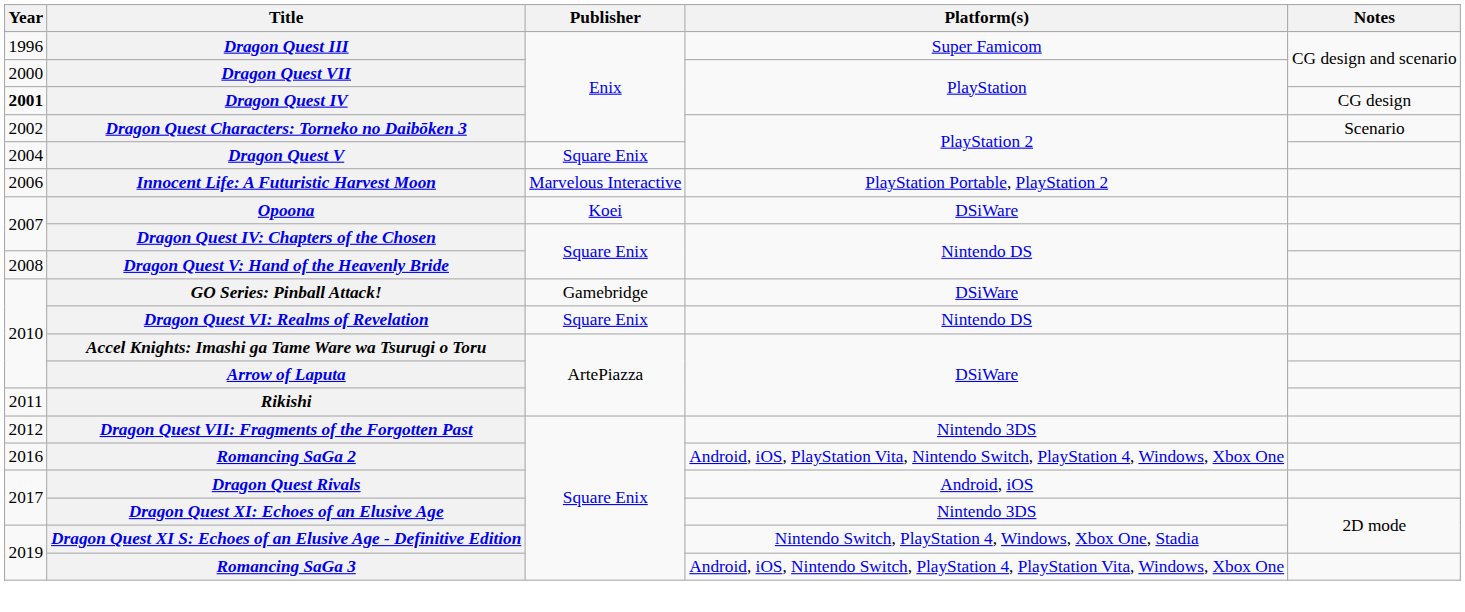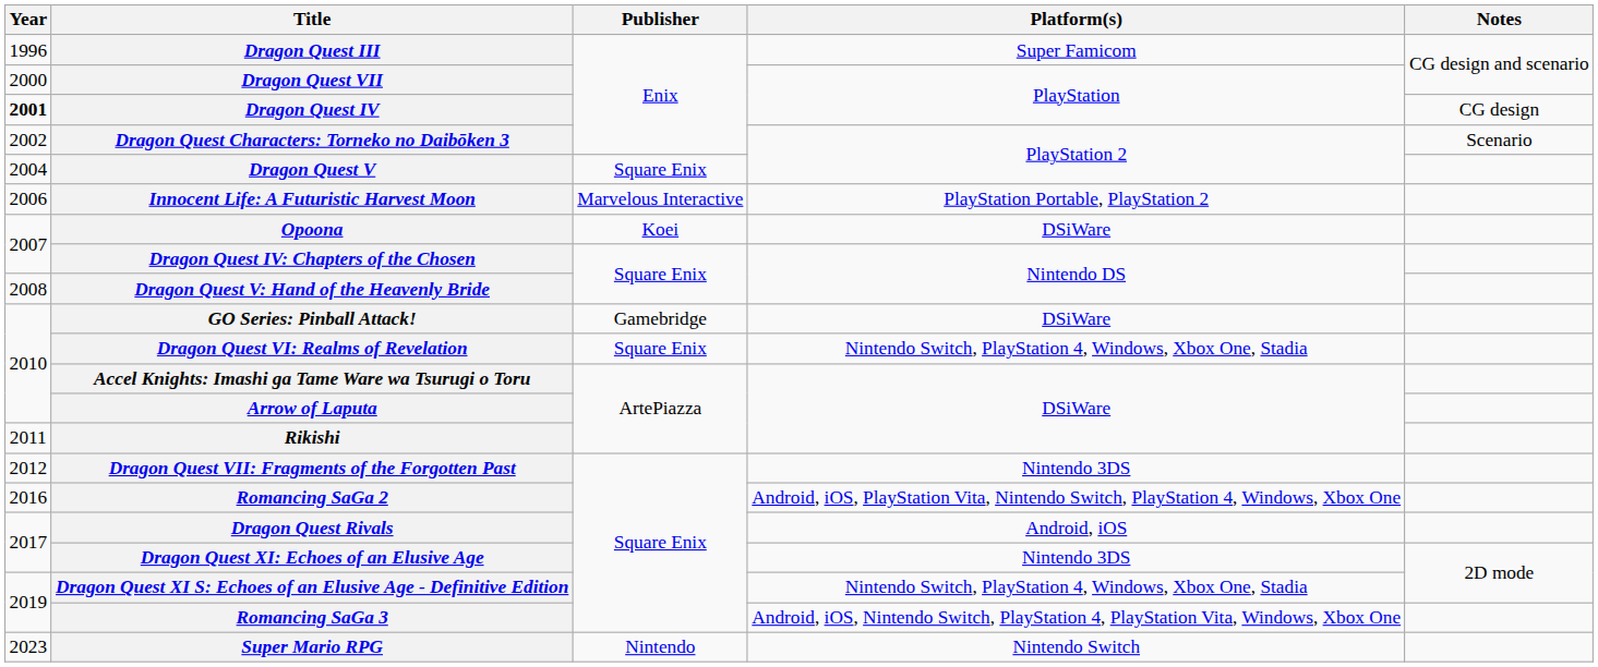 <table class="wikitable sortable plainrowheaders" style="text-align: center;">
 <tr>
 <th scope="col">Year</th>
 <th scope="col">Title</th>
 <th scope="col">Publisher</th>
 <th scope="col">Platform(s)</th>
 <th scope="col">Notes</th>
 </tr>
 <tr>
 <td>1996</td>
 <th><em><a href='#'>Dragon Quest III</a></em></th>
 <td rowspan="4"><a href='#'>Enix</a></td>
 <td><a href='#'>Super Famicom</a></td>
 <td rowspan="2">CG design and scenario</td>
 </tr>
 <tr>
 <td>2000</td>
 <th><em><a href='#'>Dragon Quest VII</a></em></th>
 <td rowspan="2"><a href='#'>PlayStation</a></td>
 </tr>
 <tr>
 <td><strong>2001</strong></td>
 <th><em><a href='#'>Dragon Quest IV</a></em></th>
 <td>CG design</td>
 </tr>
 <tr>
 <td>2002</td>
 <th><em><a href='#'>Dragon Quest Characters: Torneko no Daibōken 3</a></em></th>
 <td rowspan="2"><a href='#'>PlayStation 2</a></td>
 <td>Scenario</td>
 </tr>
 <tr>
 <td>2004</td>
 <th><em><a href='#'>Dragon Quest V</a></em></th>
 <td><a href='#'>Square Enix</a></td>
 <td></td>
 </tr>
 <tr>
 <td>2006</td>
 <th><em><a href='#'>Innocent Life: A Futuristic Harvest Moon</a></em></th>
 <td><a href='#'>Marvelous Interactive</a></td>
 <td><a href='#'>PlayStation Portable</a>, <a href='#'>PlayStation 2</a></td>
 <td></td>
 </tr>
 <tr>
 <td rowspan="2">2007</td>
 <th><em><a href='#'>Opoona</a></em></th>
 <td><a href='#'>Koei</a></td>
 <td><a href='#'>DSiWare</a></td>
 <td></td>
 </tr>
 <tr>
 <th><em><a href='#'>Dragon Quest IV: Chapters of the Chosen</a></em></th>
 <td rowspan="2"><a href='#'>Square Enix</a></td>
 <td rowspan="2"><a href='#'>Nintendo DS</a></td>
 <td></td>
 </tr>
 <tr>
 <td>2008</td>
 <th><em><a href='#'>Dragon Quest V: Hand of the Heavenly Bride</a></em></th>
 <td></td>
 </tr>
 <tr>
 <td rowspan="4">2010</td>
 <th><em>GO Series: Pinball Attack!</em></th>
 <td>Gamebridge</td>
 <td><a href='#'>DSiWare</a></td>
 <td></td>
 </tr>
 <tr>
 <th><em><a href='#'>Dragon Quest VI: Realms of Revelation</a></em></th>
 <td><a href='#'>Square Enix</a></td>
-<td><a href='#'>Nintendo DS</a></td>
+<td><a href='#'>Nintendo Switch</a>, <a href='#'>PlayStation 4</a>, <a href='#'>Windows</a>, <a href='#'>Xbox One</a>, <a href='#'>Stadia</a></td>
 <td></td>
 </tr>
 <tr>
 <th><em>Accel Knights: Imashi ga Tame Ware wa Tsurugi o Toru</em></th>
 <td rowspan="3">ArtePiazza</td>
 <td rowspan="3"><a href='#'>DSiWare</a></td>
 <td></td>
 </tr>
 <tr>
 <th><em><a href='#'>Arrow of Laputa</a></em></th>
 <td></td>
 </tr>
 <tr>
 <td>2011</td>
 <th><em>Rikishi</em></th>
 <td></td>
 </tr>
 <tr>
 <td>2012</td>
 <th><em><a href='#'>Dragon Quest VII: Fragments of the Forgotten Past</a></em></th>
 <td rowspan="6"><a href='#'>Square Enix</a></td>
 <td><a href='#'>Nintendo 3DS</a></td>
 <td></td>
 </tr>
 <tr>
 <td>2016</td>
 <th><em><a href='#'>Romancing SaGa 2</a></em></th>
 <td><a href='#'>Android</a>, <a href='#'>iOS</a>, <a href='#'>PlayStation Vita</a>, <a href='#'>Nintendo Switch</a>, <a href='#'>PlayStation 4</a>, <a href='#'>Windows</a>, <a href='#'>Xbox One</a></td>
 <td></td>
 </tr>
 <tr>
 <td rowspan="2">2017</td>
 <th><em><a href='#'>Dragon Quest Rivals</a></em></th>
 <td><a href='#'>Android</a>, <a href='#'>iOS</a></td>
 <td></td>
 </tr>
 <tr>
 <th><em><a href='#'>Dragon Quest XI: Echoes of an Elusive Age</a></em></th>
 <td><a href='#'>Nintendo 3DS</a></td>
 <td rowspan="2">2D mode</td>
 </tr>
 <tr>
 <td rowspan="2">2019</td>
 <th><em><a href='#'>Dragon Quest XI S: Echoes of an Elusive Age - Definitive Edition</a></em></th>
 <td><a href='#'>Nintendo Switch</a>, <a href='#'>PlayStation 4</a>, <a href='#'>Windows</a>, <a href='#'>Xbox One</a>, <a href='#'>Stadia</a></td>
 </tr>
 <tr>
 <th><em><a href='#'>Romancing SaGa 3</a></em></th>
 <td><a href='#'>Android</a>, <a href='#'>iOS</a>, <a href='#'>Nintendo Switch</a>, <a href='#'>PlayStation 4</a>, <a href='#'>PlayStation Vita</a>, <a href='#'>Windows</a>, <a href='#'>Xbox One</a></td>
 <td></td>
 </tr>
+<tr>
+<td>2023</td>
+<th><em><a href='#'>Super Mario RPG</a></em></th>
+<td><a href='#'>Nintendo</a></td>
+<td><a href='#'>Nintendo Switch</a></td>
+<td></td>
+</tr>
 </table>
